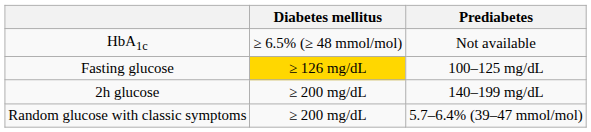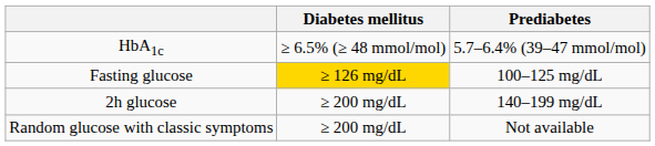 <table class="wikitable" style = "float: right; margin-left:15px; text-align:center">
 <tr>
 <th></th>
 <th>Diabetes mellitus</th>
 <th>Prediabetes</th>
 </tr>
 <tr>
 <td>HbA<sub>1c</sub></td>
 <td>≥ 6.5% (≥ 48 mmol/mol)</td>
-<td>Not available</td>
+<td>5.7–6.4% (39–47 mmol/mol)</td>
 </tr>
 <tr>
 <td>Fasting glucose</td>
 <td style="background: gold;">≥ 126 mg/dL</td>
 <td>100–125 mg/dL</td>
 </tr>
 <tr>
 <td>2h glucose</td>
 <td>≥ 200 mg/dL</td>
 <td>140–199 mg/dL</td>
 </tr>
 <tr>
 <td>Random glucose with classic symptoms</td>
 <td>≥ 200 mg/dL</td>
-<td>5.7–6.4% (39–47 mmol/mol)</td>
+<td>Not available</td>
 </tr>
 </table>
